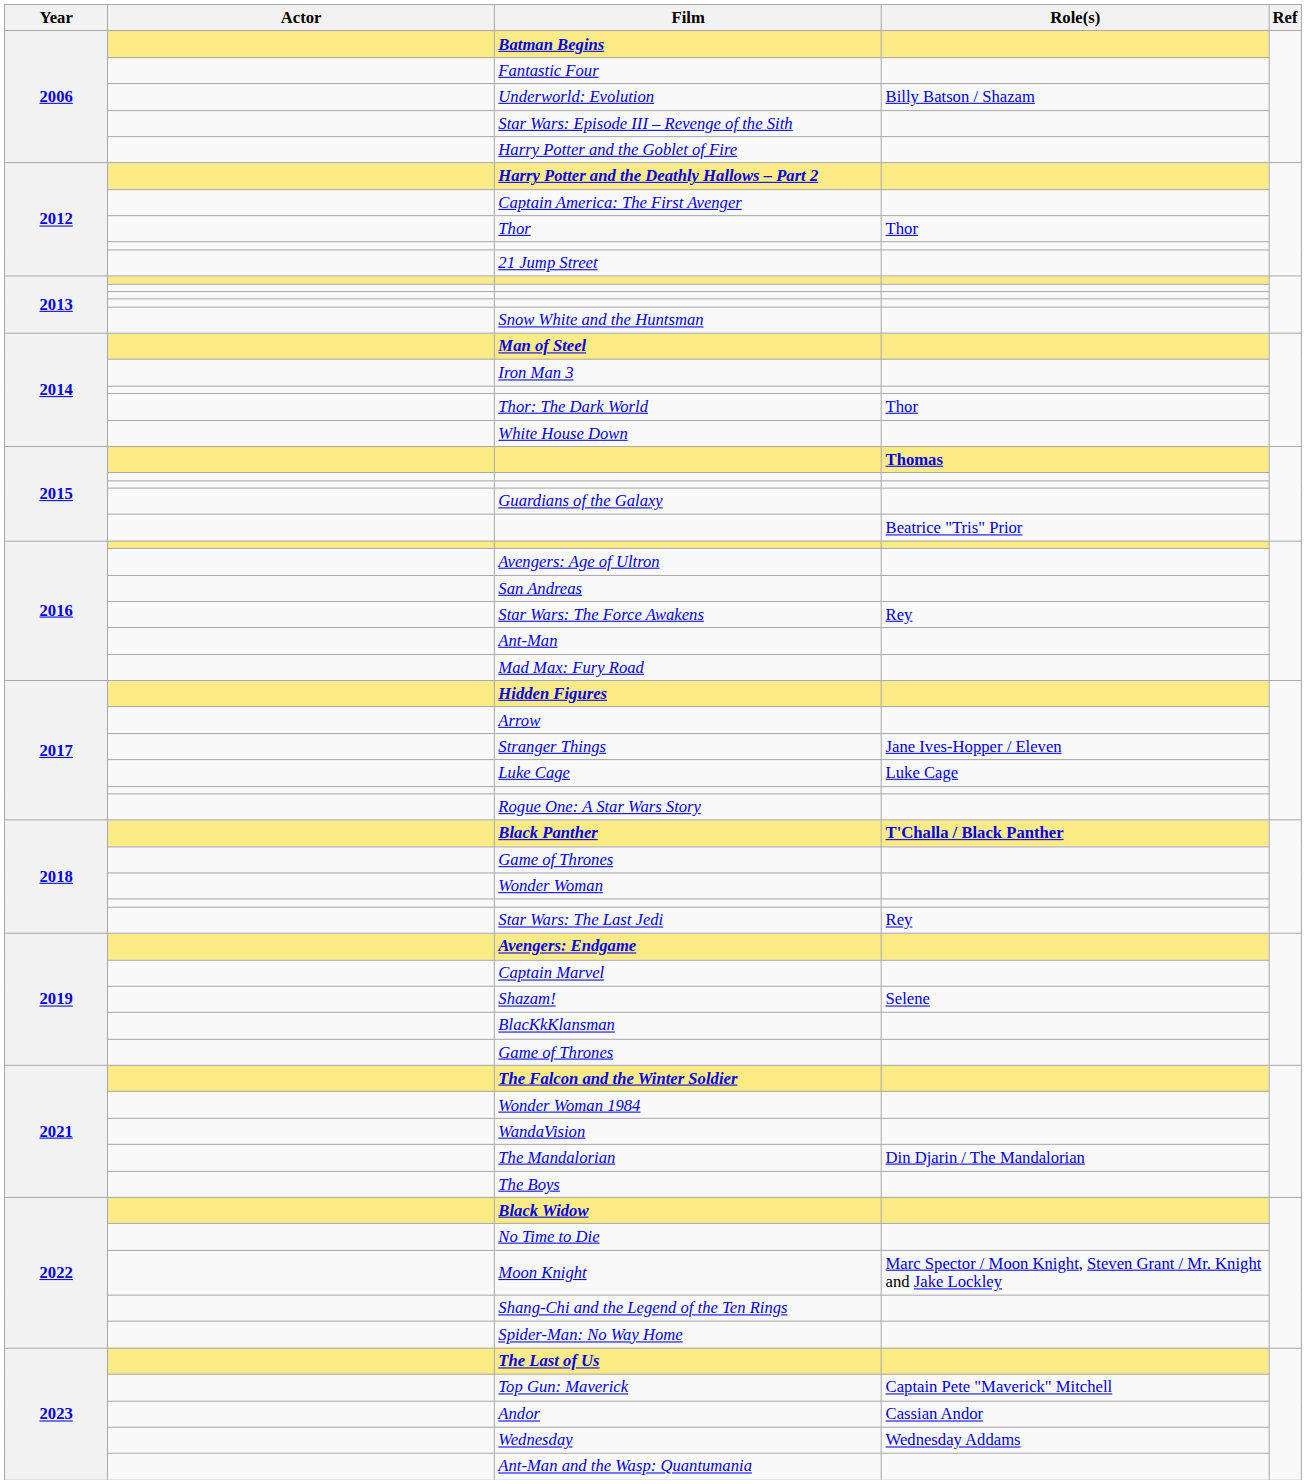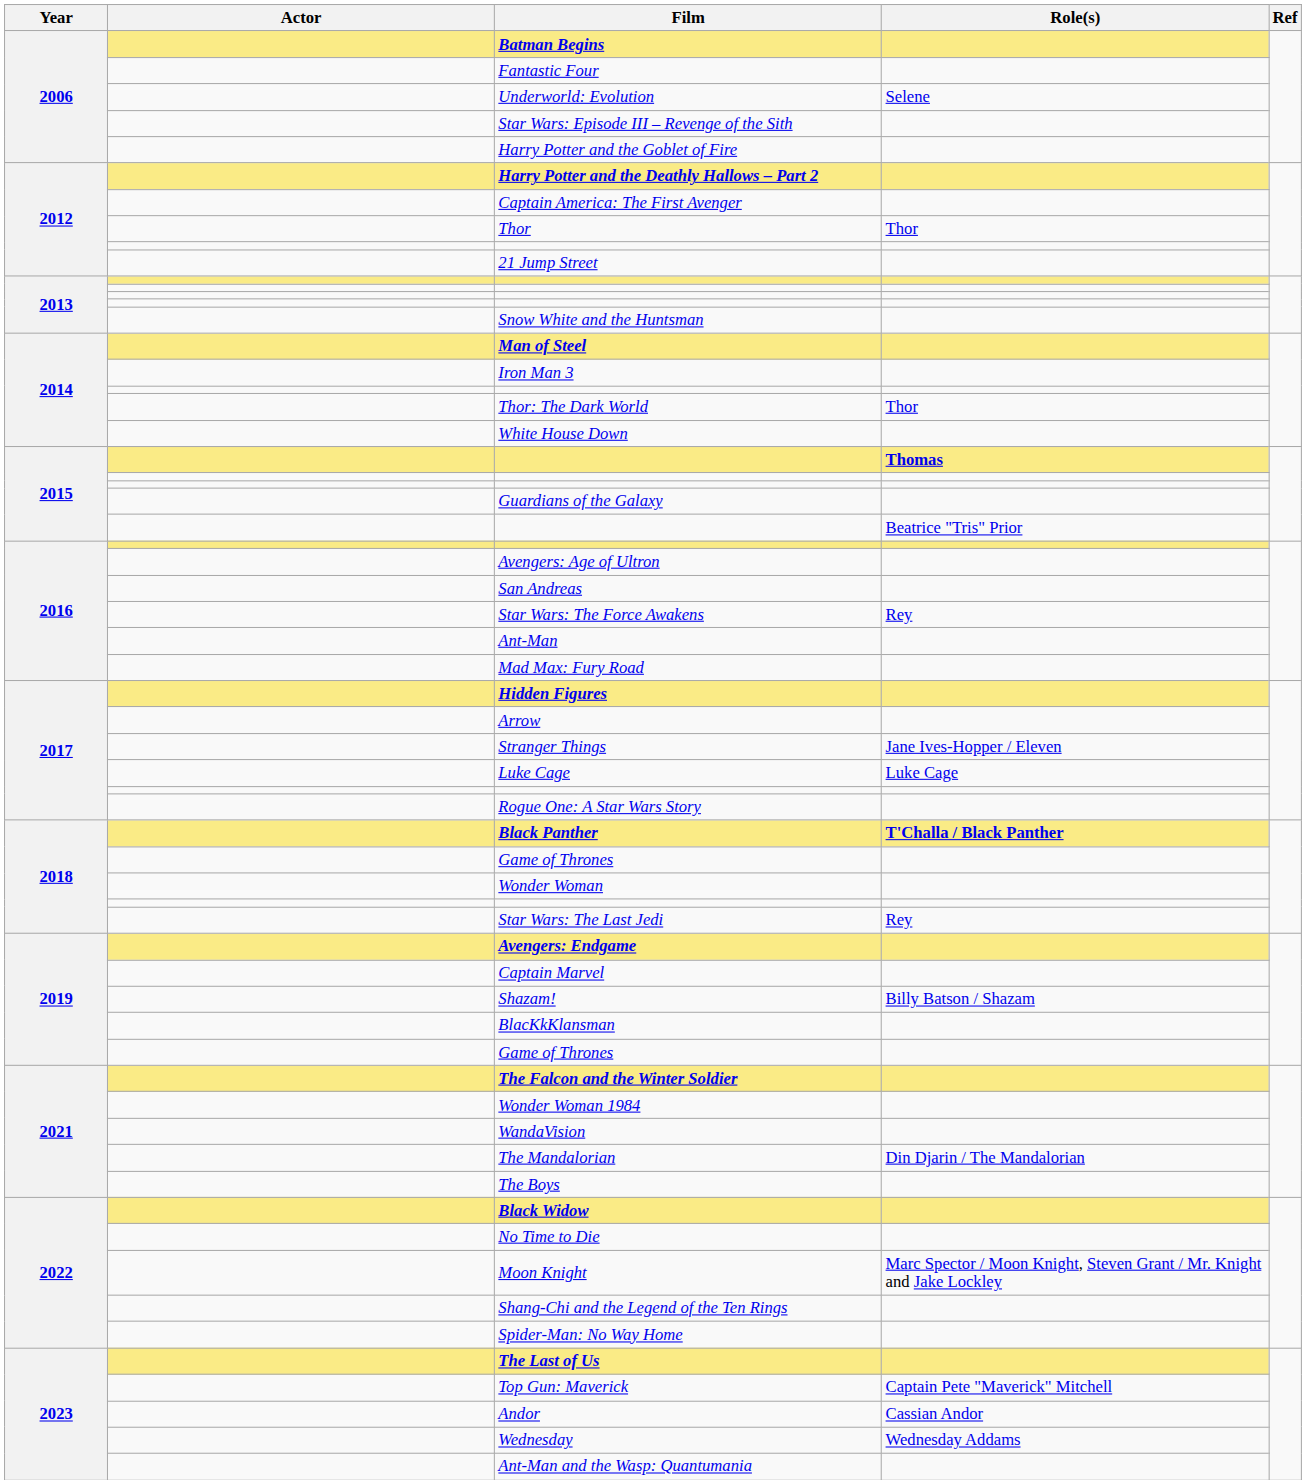 <table class="wikitable sortable" style="text-align:left;">
 <tr>
 <th scope="col" style="width:8%;">Year</th>
 <th scope="col" style="width:30%;">Actor</th>
 <th scope="col" style="width:30%;">Film</th>
 <th scope="col" style="width:30%;">Role(s)</th>
 <th scope="col" style="width:5%;">Ref</th>
 </tr>
 <tr>
 <th scope="row" rowspan=5 style="text-align:center"><a href='#'>2006</a></th>
 <td style="background:#FAEB86;"><strong> </strong></td>
 <td style="background:#FAEB86;"><strong><em><a href='#'>Batman Begins</a></em></strong></td>
 <td style="background:#FAEB86;"><strong></strong></td>
 <td rowspan="5" style="text-align:center"></td>
 </tr>
 <tr>
 <td></td>
 <td><em><a href='#'>Fantastic Four</a></em></td>
 <td></td>
 </tr>
 <tr>
 <td></td>
 <td><em><a href='#'>Underworld: Evolution</a></em></td>
-<td><a href='#'>Billy Batson / Shazam</a></td>
+<td><a href='#'>Selene</a></td>
 </tr>
 <tr>
 <td></td>
 <td><em><a href='#'>Star Wars: Episode III – Revenge of the Sith</a></em></td>
 <td></td>
 </tr>
 <tr>
 <td></td>
 <td><em><a href='#'>Harry Potter and the Goblet of Fire</a></em></td>
 <td></td>
 </tr>
 <tr>
 <th scope="row" rowspan=5 style="text-align:center"><a href='#'>2012</a></th>
 <td style="background:#FAEB86;"><strong> </strong></td>
 <td style="background:#FAEB86;"><strong><em><a href='#'>Harry Potter and the Deathly Hallows – Part 2</a></em></strong></td>
 <td style="background:#FAEB86;"><strong></strong></td>
 <td rowspan="5" style="text-align:center"></td>
 </tr>
 <tr>
 <td></td>
 <td><em><a href='#'>Captain America: The First Avenger</a></em></td>
 <td></td>
 </tr>
 <tr>
 <td></td>
 <td><em><a href='#'>Thor</a></em></td>
 <td><a href='#'>Thor</a></td>
 </tr>
 <tr>
 <td></td>
 <td><em></em></td>
 <td></td>
 </tr>
 <tr>
 <td></td>
 <td><em><a href='#'>21 Jump Street</a></em></td>
 <td></td>
 </tr>
 <tr>
 <th scope="row" rowspan=5 style="text-align:center"><a href='#'>2013</a></th>
 <td style="background:#FAEB86;"><strong> </strong></td>
 <td style="background:#FAEB86;"><strong><em></em></strong></td>
 <td style="background:#FAEB86;"><strong></strong></td>
 <td rowspan="5" style="text-align:center"></td>
 </tr>
 <tr>
 <td></td>
 <td><em></em></td>
 <td></td>
 </tr>
 <tr>
 <td></td>
 <td><em></em></td>
 <td></td>
 </tr>
 <tr>
 <td></td>
 <td><em></em></td>
 <td></td>
 </tr>
 <tr>
 <td></td>
 <td><em><a href='#'>Snow White and the Huntsman</a></em></td>
 <td></td>
 </tr>
 <tr>
 <th scope="row" rowspan=5 style="text-align:center"><a href='#'>2014</a></th>
 <td style="background:#FAEB86;"><strong> </strong></td>
 <td style="background:#FAEB86;"><strong><em><a href='#'>Man of Steel</a></em></strong></td>
 <td style="background:#FAEB86;"><strong></strong></td>
 <td rowspan="5" style="text-align:center"></td>
 </tr>
 <tr>
 <td></td>
 <td><em><a href='#'>Iron Man 3</a></em></td>
 <td></td>
 </tr>
 <tr>
 <td></td>
 <td><em></em></td>
 <td></td>
 </tr>
 <tr>
 <td></td>
 <td><em><a href='#'>Thor: The Dark World</a></em></td>
 <td><a href='#'>Thor</a></td>
 </tr>
 <tr>
 <td></td>
 <td><em><a href='#'>White House Down</a></em></td>
 <td></td>
 </tr>
 <tr>
 <th scope="row" rowspan=5 style="text-align:center"><a href='#'>2015</a></th>
 <td style="background:#FAEB86;"><strong> </strong></td>
 <td style="background:#FAEB86;"><strong><em></em></strong></td>
 <td style="background:#FAEB86;"><strong><a href='#'>Thomas</a></strong></td>
 <td rowspan=5 style="text-align:center"></td>
 </tr>
 <tr>
 <td></td>
 <td><em></em></td>
 <td></td>
 </tr>
 <tr>
 <td></td>
 <td><em></em></td>
 <td></td>
 </tr>
 <tr>
 <td></td>
 <td><em><a href='#'>Guardians of the Galaxy</a></em></td>
 <td></td>
 </tr>
 <tr>
 <td></td>
 <td><em></em></td>
 <td><a href='#'>Beatrice "Tris" Prior</a></td>
 </tr>
 <tr>
 <th scope="row" rowspan=6 style="text-align:center"><a href='#'>2016</a></th>
 <td style="background:#FAEB86;"><strong> </strong></td>
 <td style="background:#FAEB86;"><strong><em></em></strong></td>
 <td style="background:#FAEB86;"><strong></strong></td>
 <td rowspan=6 style="text-align:center"></td>
 </tr>
 <tr>
 <td></td>
 <td><em><a href='#'>Avengers: Age of Ultron</a></em></td>
 <td></td>
 </tr>
 <tr>
 <td></td>
 <td><em><a href='#'>San Andreas</a></em></td>
 <td></td>
 </tr>
 <tr>
 <td></td>
 <td><em><a href='#'>Star Wars: The Force Awakens</a></em></td>
 <td><a href='#'>Rey</a></td>
 </tr>
 <tr>
 <td></td>
 <td><em><a href='#'>Ant-Man</a></em></td>
 <td></td>
 </tr>
 <tr>
 <td></td>
 <td><em><a href='#'>Mad Max: Fury Road</a></em></td>
 <td></td>
 </tr>
 <tr>
 <th scope="row" rowspan=6 style="text-align:center"><a href='#'>2017</a></th>
 <td style="background:#FAEB86;"><strong> </strong></td>
 <td style="background:#FAEB86;"><strong><em><a href='#'>Hidden Figures</a></em></strong></td>
 <td style="background:#FAEB86;"><strong></strong></td>
 <td rowspan=6 style="text-align:center"></td>
 </tr>
 <tr>
 <td></td>
 <td><em><a href='#'>Arrow</a></em></td>
 <td></td>
 </tr>
 <tr>
 <td></td>
 <td><em><a href='#'>Stranger Things</a></em></td>
 <td><a href='#'>Jane Ives-Hopper / Eleven</a></td>
 </tr>
 <tr>
 <td></td>
 <td><em><a href='#'>Luke Cage</a></em></td>
 <td><a href='#'>Luke Cage</a></td>
 </tr>
 <tr>
 <td></td>
 <td><em></em></td>
 <td></td>
 </tr>
 <tr>
 <td></td>
 <td><em><a href='#'>Rogue One: A Star Wars Story</a></em></td>
 <td></td>
 </tr>
 <tr>
 <th scope="row" rowspan=5 style="text-align:center"><a href='#'>2018</a></th>
 <td style="background:#FAEB86;"><strong> </strong></td>
 <td style="background:#FAEB86;"><strong><em><a href='#'>Black Panther</a></em></strong></td>
 <td style="background:#FAEB86;"><strong><a href='#'>T'Challa / Black Panther</a></strong></td>
 <td rowspan="5" style="text-align:center"></td>
 </tr>
 <tr>
 <td></td>
 <td><em><a href='#'>Game of Thrones</a></em></td>
 <td></td>
 </tr>
 <tr>
 <td></td>
 <td><em><a href='#'>Wonder Woman</a></em></td>
 <td></td>
 </tr>
 <tr>
 <td></td>
 <td><em></em></td>
 <td></td>
 </tr>
 <tr>
 <td></td>
 <td><em><a href='#'>Star Wars: The Last Jedi</a></em></td>
 <td><a href='#'>Rey</a></td>
 </tr>
 <tr>
 <th scope="row" rowspan=5 style="text-align:center"><a href='#'>2019</a></th>
 <td style="background:#FAEB86;"><strong> </strong></td>
 <td style="background:#FAEB86;"><strong><em><a href='#'>Avengers: Endgame</a></em></strong></td>
 <td style="background:#FAEB86;"><strong></strong></td>
 <td rowspan="5" style="text-align:center"></td>
 </tr>
 <tr>
 <td></td>
 <td><em><a href='#'>Captain Marvel</a></em></td>
 <td></td>
 </tr>
 <tr>
 <td></td>
 <td><em><a href='#'>Shazam!</a></em></td>
-<td><a href='#'>Selene</a></td>
+<td><a href='#'>Billy Batson / Shazam</a></td>
 </tr>
 <tr>
 <td></td>
 <td><em><a href='#'>BlacKkKlansman</a></em></td>
 <td></td>
 </tr>
 <tr>
 <td></td>
 <td><em><a href='#'>Game of Thrones</a></em></td>
 <td></td>
 </tr>
 <tr>
 <th scope="row" rowspan=5 style="text-align:center"><a href='#'>2021</a></th>
 <td style="background:#FAEB86;"><strong> </strong></td>
 <td style="background:#FAEB86;"><strong><em><a href='#'>The Falcon and the Winter Soldier</a></em></strong></td>
 <td style="background:#FAEB86;"><strong></strong></td>
 <td rowspan="5" style="text-align:center"></td>
 </tr>
 <tr>
 <td></td>
 <td><em><a href='#'>Wonder Woman 1984</a></em></td>
 <td></td>
 </tr>
 <tr>
 <td></td>
 <td><em><a href='#'>WandaVision</a></em></td>
 <td></td>
 </tr>
 <tr>
 <td></td>
 <td><em><a href='#'>The Mandalorian</a></em></td>
 <td><a href='#'>Din Djarin / The Mandalorian</a></td>
 </tr>
 <tr>
 <td></td>
 <td><em><a href='#'>The Boys</a></em></td>
 <td></td>
 </tr>
 <tr>
 <th scope="row" rowspan=5 style="text-align:center"><a href='#'>2022</a></th>
 <td style="background:#FAEB86;"><strong> </strong></td>
 <td style="background:#FAEB86;"><strong><em><a href='#'>Black Widow</a></em></strong></td>
 <td style="background:#FAEB86;"><strong></strong></td>
 <td rowspan=5 style="text-align:center"></td>
 </tr>
 <tr>
 <td></td>
 <td><em><a href='#'>No Time to Die</a></em></td>
 <td></td>
 </tr>
 <tr>
 <td></td>
 <td><em><a href='#'>Moon Knight</a></em></td>
 <td><a href='#'>Marc Spector / Moon Knight</a>, <a href='#'>Steven Grant / Mr. Knight</a> and <a href='#'>Jake Lockley</a></td>
 </tr>
 <tr>
 <td></td>
 <td><em><a href='#'>Shang-Chi and the Legend of the Ten Rings</a></em></td>
 <td></td>
 </tr>
 <tr>
 <td></td>
 <td><em><a href='#'>Spider-Man: No Way Home</a></em></td>
 <td></td>
 </tr>
 <tr>
 <th scope="row" rowspan=5 style="text-align:center"><a href='#'>2023</a></th>
 <td style="background:#FAEB86;"><strong> </strong></td>
 <td style="background:#FAEB86;"><strong><em><a href='#'>The Last of Us</a></em></strong></td>
 <td style="background:#FAEB86;"><strong></strong></td>
 <td rowspan=5 style="text-align:center"></td>
 </tr>
 <tr>
 <td></td>
 <td><em><a href='#'>Top Gun: Maverick</a></em></td>
 <td><a href='#'>Captain Pete "Maverick" Mitchell</a></td>
 </tr>
 <tr>
 <td></td>
 <td><em><a href='#'>Andor</a></em></td>
 <td><a href='#'>Cassian Andor</a></td>
 </tr>
 <tr>
 <td></td>
 <td><em><a href='#'>Wednesday</a></em></td>
 <td><a href='#'>Wednesday Addams</a></td>
 </tr>
 <tr>
 <td></td>
 <td><em><a href='#'>Ant-Man and the Wasp: Quantumania</a></em></td>
 <td></td>
 </tr>
 </table>
